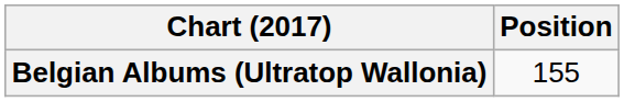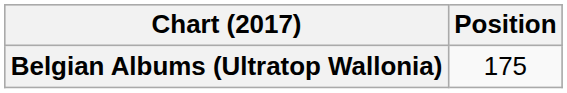 <table class="wikitable plainrowheaders" style="text-align:center">
 <tr>
 <th scope="col">Chart (2017)</th>
 <th scope="col">Position</th>
 </tr>
 <tr>
 <th scope="row">Belgian Albums (Ultratop Wallonia)</th>
-<td>155</td>
+<td>175</td>
 </tr>
 </table>
